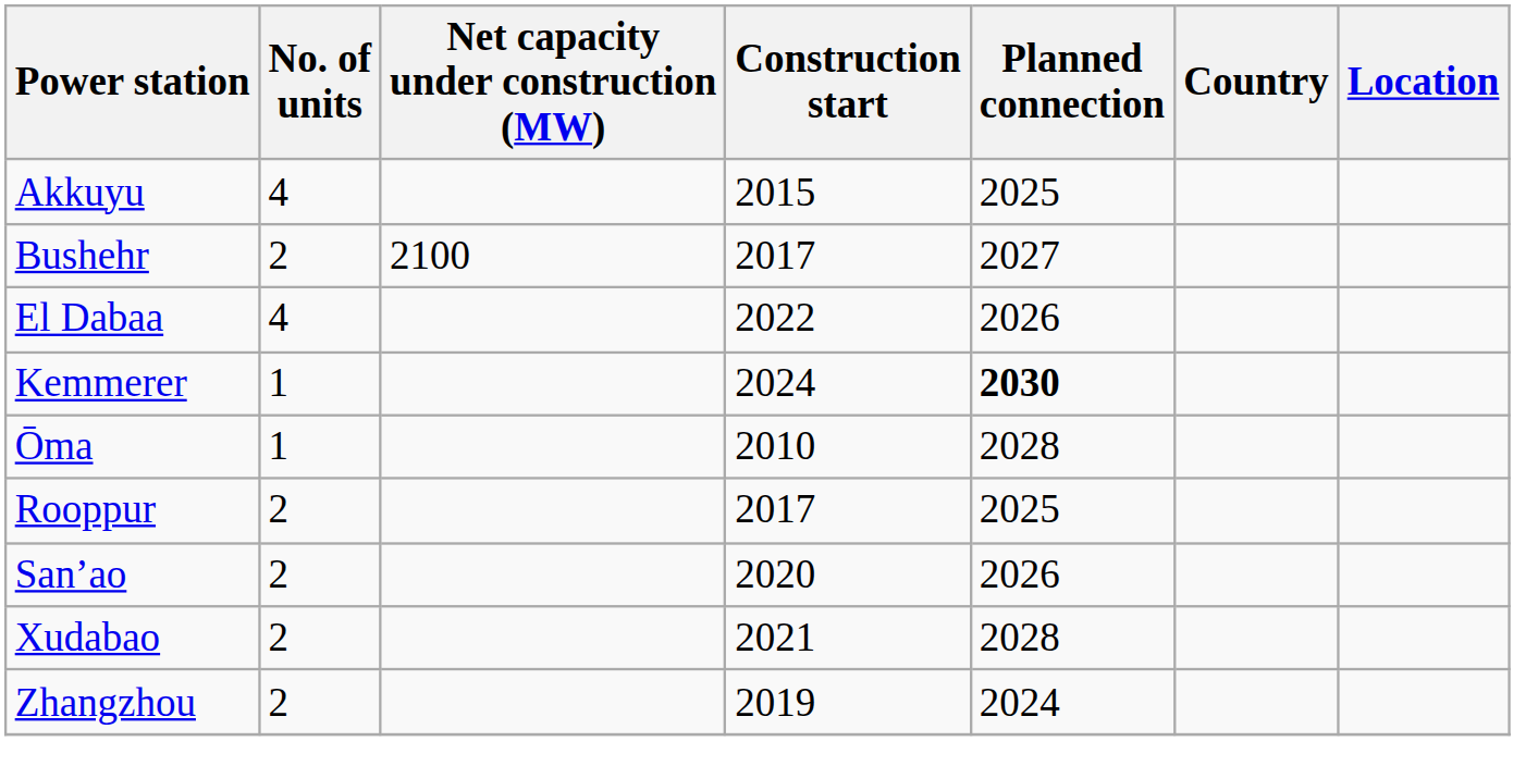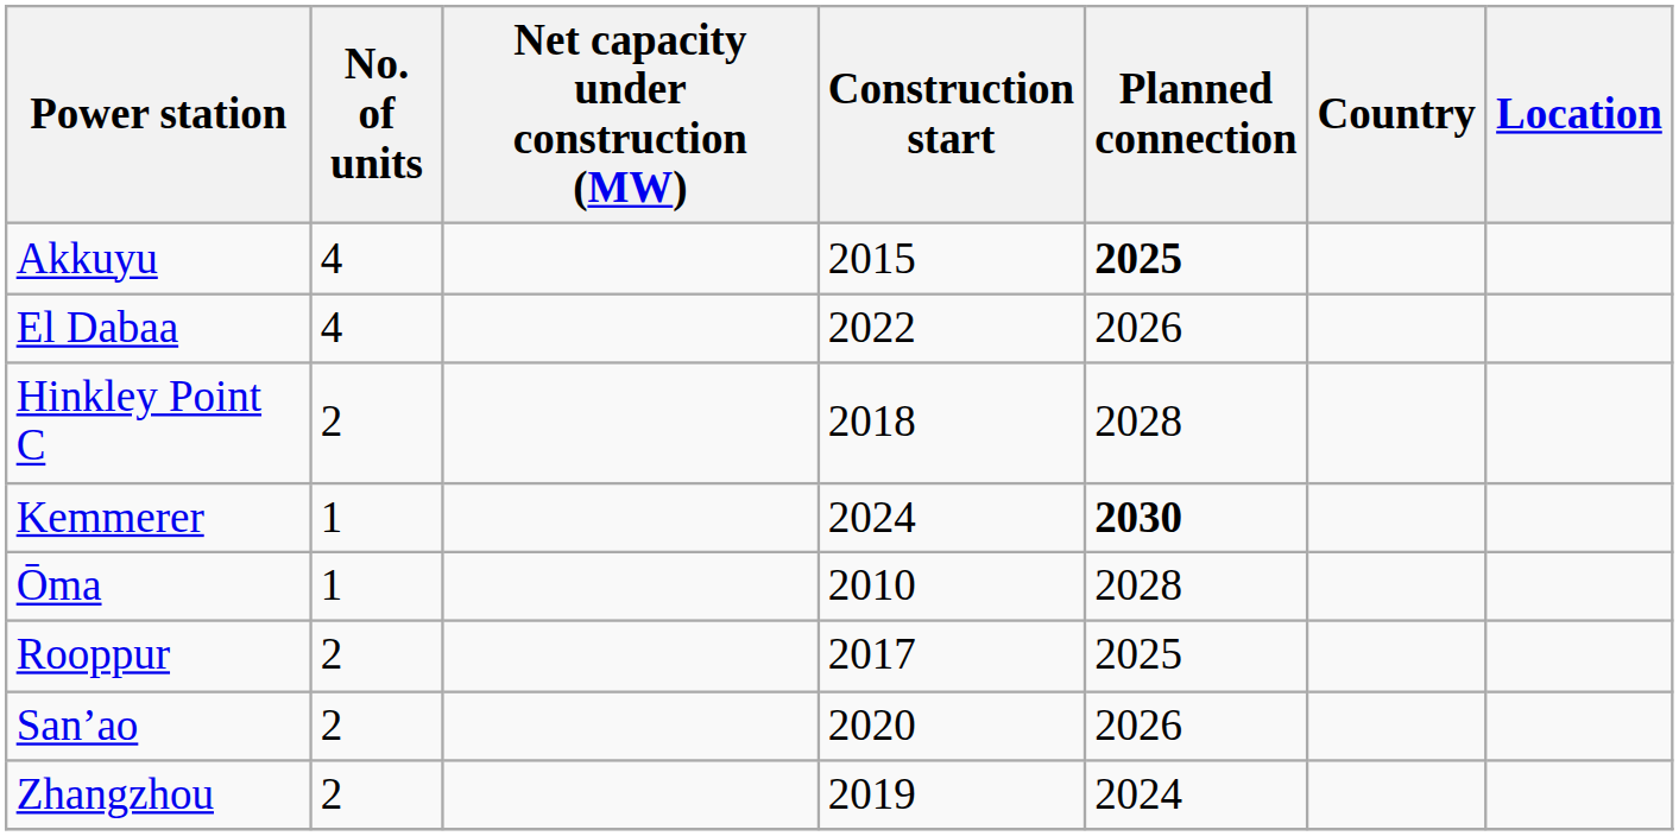 <table class="sortable wikitable">
 <tr>
 <th>Power station</th>
 <th>No. of<br>units</th>
 <th>Net capacity<br>under construction<br>(<a href='#'>MW</a>)</th>
 <th>Construction<br>start</th>
 <th>Planned<br>connection</th>
 <th>Country</th>
 <th><a href='#'>Location</a></th>
 </tr>
 <tr>
 <td><a href='#'>Akkuyu</a></td>
 <td>4</td>
 <td></td>
 <td>2015</td>
-<td>2025</td>
-<td></td>
-<td></td>
-</tr>
-<tr>
-<td><a href='#'>Bushehr</a></td>
-<td>2</td>
-<td>2100</td>
-<td>2017</td>
-<td>2027</td>
+<td><strong>2025</strong></td>
 <td></td>
 <td></td>
 </tr>
 <tr>
 <td><a href='#'>El Dabaa</a></td>
 <td>4</td>
 <td></td>
 <td>2022</td>
 <td>2026</td>
+<td></td>
+<td></td>
+</tr>
+<tr>
+<td><a href='#'>Hinkley Point C</a></td>
+<td>2</td>
+<td></td>
+<td>2018</td>
+<td>2028</td>
 <td></td>
 <td></td>
 </tr>
 <tr>
 <td><a href='#'>Kemmerer</a></td>
 <td>1</td>
 <td><br></td>
 <td>2024</td>
 <td><strong>2030</strong></td>
 <td></td>
 <td><br></td>
 </tr>
 <tr>
 <td><a href='#'>Ōma</a></td>
 <td>1</td>
 <td></td>
 <td>2010</td>
 <td>2028</td>
 <td></td>
 <td></td>
 </tr>
 <tr>
 <td><a href='#'>Rooppur</a></td>
 <td>2</td>
 <td></td>
 <td>2017</td>
 <td>2025</td>
 <td></td>
 <td></td>
 </tr>
 <tr>
 <td><a href='#'>San’ao</a></td>
 <td>2</td>
 <td></td>
 <td>2020</td>
 <td>2026</td>
 <td></td>
 <td></td>
 </tr>
 <tr>
-<td><a href='#'>Xudabao</a></td>
-<td>2</td>
-<td></td>
-<td>2021</td>
-<td>2028</td>
-<td></td>
-<td></td>
-</tr>
-<tr>
 <td><a href='#'>Zhangzhou</a></td>
 <td>2</td>
 <td></td>
 <td>2019</td>
 <td>2024</td>
 <td></td>
 <td></td>
 </tr>
 <tr>
 </tr>
 </table>
